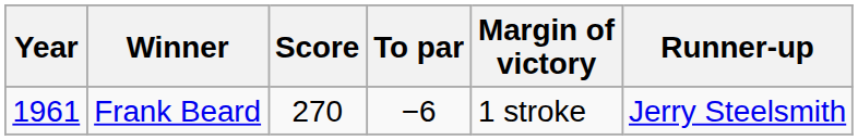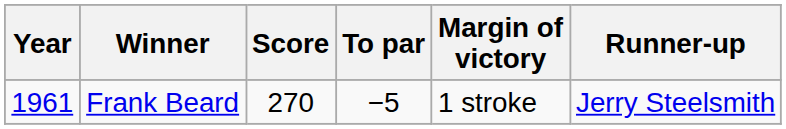 <table class=wikitable style="font-size:95%">
 <tr>
 <th>Year</th>
 <th>Winner</th>
 <th>Score</th>
 <th>To par</th>
 <th>Margin of<br>victory</th>
 <th>Runner-up</th>
 </tr>
 <tr>
 <td><a href='#'>1961</a></td>
 <td> <a href='#'>Frank Beard</a></td>
 <td align=center>270</td>
-<td align=center>−6</td>
+<td align=center>−5</td>
 <td>1 stroke</td>
 <td> <a href='#'>Jerry Steelsmith</a></td>
 </tr>
 </table>
